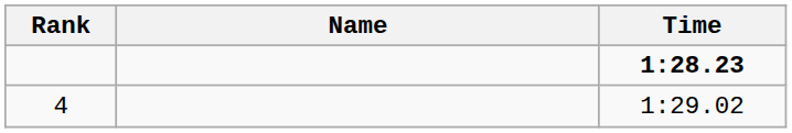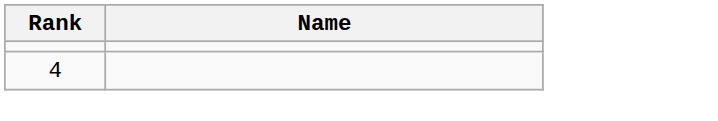 <table class="wikitable" style="text-align:center;">
 <tr>
 <th style="width:4em">Rank</th>
 <th style="width:19em">Name</th>
-<th style="width:7em">Time</th>
 </tr>
 <tr>
 <td></td>
 <td align=left><strong></strong></td>
-<td><strong>1:28.23</strong></td>
 </tr>
 <tr>
 <td>4</td>
 <td align=left></td>
-<td>1:29.02</td>
 </tr>
 </table>
